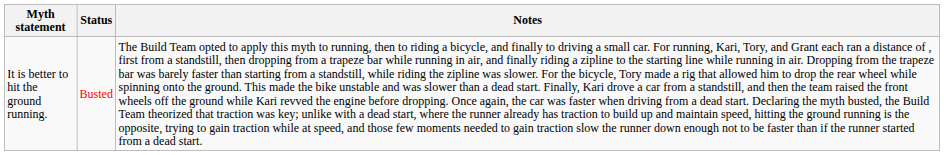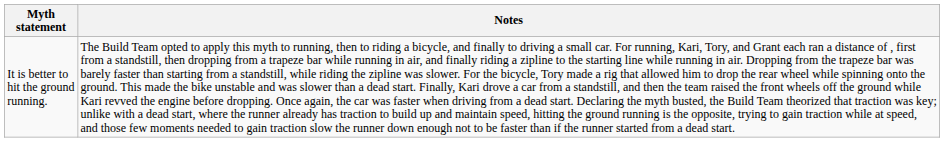 <table class="wikitable plainrowheaders">
 <tr>
 <th>Myth statement</th>
-<th>Status</th>
 <th>Notes</th>
 </tr>
 <tr>
 <td>It is better to hit the ground running.</td>
-<td style="color:red">Busted</td>
 <td>The Build Team opted to apply this myth to running, then to riding a bicycle, and finally to driving a small car. For running, Kari, Tory, and Grant each ran a distance of , first from a standstill, then dropping from a trapeze bar while running in air, and finally riding a zipline to the starting line while running in air. Dropping from the trapeze bar was barely faster than starting from a standstill, while riding the zipline was slower. For the bicycle, Tory made a rig that allowed him to drop the rear wheel while spinning onto the ground. This made the bike unstable and was slower than a dead start. Finally, Kari drove a car  from a standstill, and then the team raised the front wheels off the ground while Kari revved the engine before dropping. Once again, the car was faster when driving from a dead start. Declaring the myth busted, the Build Team theorized that traction was key; unlike with a dead start, where the runner already has traction to build up and maintain speed, hitting the ground running is the opposite, trying to gain traction while at speed, and those few moments needed to gain traction slow the runner down enough not to be faster than if the runner started from a dead start.</td>
 </tr>
 </table>
